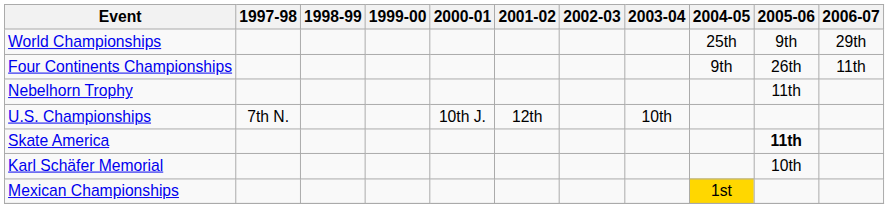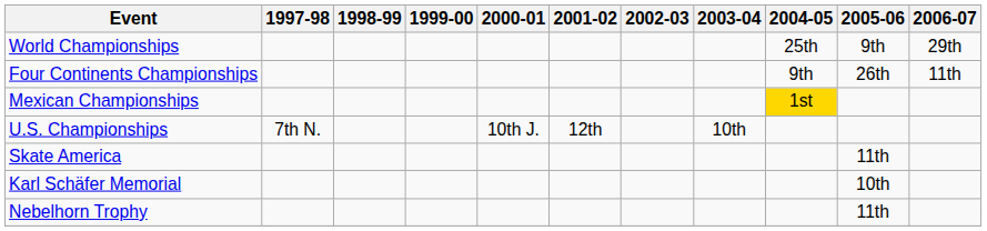 <table class="wikitable">
 <tr>
 <th>Event</th>
 <th>1997-98</th>
 <th>1998-99</th>
 <th>1999-00</th>
 <th>2000-01</th>
 <th>2001-02</th>
 <th>2002-03</th>
 <th>2003-04</th>
 <th>2004-05</th>
 <th>2005-06</th>
 <th>2006-07</th>
 </tr>
 <tr>
 <td><a href='#'>World Championships</a></td>
 <td></td>
 <td></td>
 <td></td>
 <td></td>
 <td></td>
 <td></td>
 <td></td>
 <td align="center">25th</td>
 <td align="center">9th</td>
 <td align="center">29th</td>
 </tr>
 <tr>
 <td><a href='#'>Four Continents Championships</a></td>
 <td></td>
 <td></td>
 <td></td>
 <td></td>
 <td></td>
 <td></td>
 <td></td>
 <td align="center">9th</td>
 <td align="center">26th</td>
 <td align="center">11th</td>
 </tr>
 <tr>
-<td><a href='#'>Nebelhorn Trophy</a></td>
+<td><a href='#'>Mexican Championships</a></td>
 <td></td>
 <td></td>
 <td></td>
 <td></td>
 <td></td>
 <td></td>
 <td></td>
+<td align="center" bgcolor="gold">1st</td>
 <td></td>
-<td align="center">11th</td>
 <td></td>
 </tr>
 <tr>
 <td><a href='#'>U.S. Championships</a></td>
 <td align="center">7th N.</td>
 <td></td>
 <td></td>
 <td align="center">10th J.</td>
 <td align="center">12th</td>
 <td></td>
 <td align="center">10th</td>
 <td></td>
 <td></td>
 <td></td>
 </tr>
 <tr>
 <td><a href='#'>Skate America</a></td>
 <td></td>
 <td></td>
 <td></td>
 <td></td>
 <td></td>
 <td></td>
 <td></td>
 <td></td>
-<td align="center"><strong>11th</strong></td>
+<td align="center">11th</td>
 <td></td>
 </tr>
 <tr>
 <td><a href='#'>Karl Schäfer Memorial</a></td>
 <td></td>
 <td></td>
 <td></td>
 <td></td>
 <td></td>
 <td></td>
 <td></td>
 <td></td>
 <td align="center">10th</td>
 <td></td>
 </tr>
 <tr>
-<td><a href='#'>Mexican Championships</a></td>
+<td><a href='#'>Nebelhorn Trophy</a></td>
 <td></td>
 <td></td>
 <td></td>
 <td></td>
 <td></td>
 <td></td>
 <td></td>
-<td align="center" bgcolor="gold">1st</td>
 <td></td>
+<td align="center">11th</td>
 <td></td>
 </tr>
 <tr>
 </tr>
 </table>
